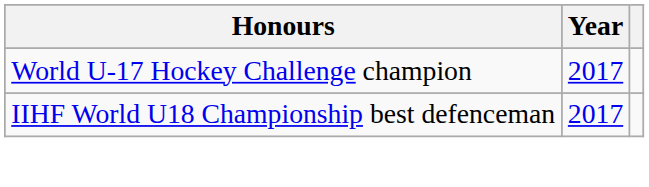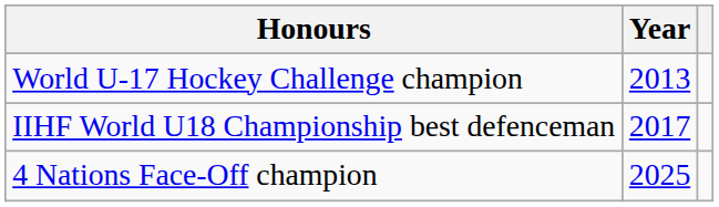 <table class="wikitable">
 <tr>
 <th>Honours</th>
 <th>Year</th>
 <th></th>
 </tr>
 <tr>
 <td><a href='#'>World U-17 Hockey Challenge</a> champion</td>
-<td><a href='#'>2017</a></td>
+<td><a href='#'>2013</a></td>
 <td></td>
 </tr>
 <tr>
 <td><a href='#'>IIHF World U18 Championship</a> best defenceman</td>
 <td><a href='#'>2017</a></td>
 <td></td>
 </tr>
+<tr>
+<td><a href='#'>4 Nations Face-Off</a> champion</td>
+<td><a href='#'>2025</a></td>
+<td></td>
+</tr>
 </table>
